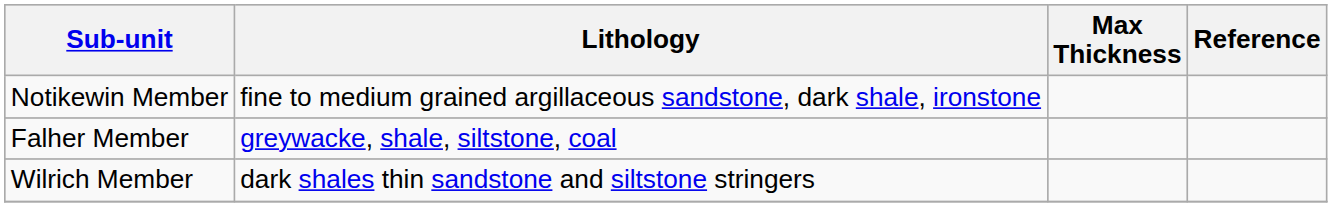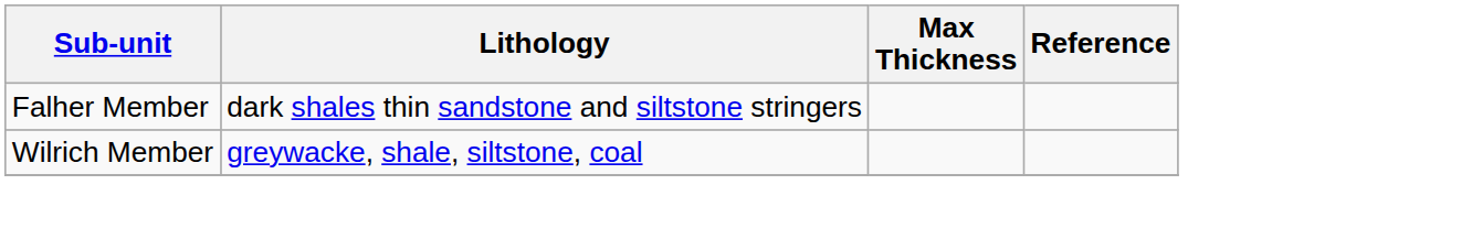 <table class="wikitable">
 <tr>
 <th><a href='#'>Sub-unit</a></th>
 <th>Lithology</th>
 <th>Max<br>Thickness</th>
 <th>Reference</th>
 </tr>
 <tr>
-<td>Notikewin Member</td>
-<td>fine to medium grained argillaceous <a href='#'>sandstone</a>, dark <a href='#'>shale</a>, <a href='#'>ironstone</a></td>
-<td></td>
-<td></td>
-</tr>
-<tr>
 <td>Falher Member</td>
-<td><a href='#'>greywacke</a>, <a href='#'>shale</a>, <a href='#'>siltstone</a>, <a href='#'>coal</a></td>
+<td>dark <a href='#'>shales</a> thin <a href='#'>sandstone</a> and <a href='#'>siltstone</a> stringers</td>
 <td></td>
 <td></td>
 </tr>
 <tr>
 <td>Wilrich Member</td>
-<td>dark <a href='#'>shales</a> thin <a href='#'>sandstone</a> and <a href='#'>siltstone</a> stringers</td>
+<td><a href='#'>greywacke</a>, <a href='#'>shale</a>, <a href='#'>siltstone</a>, <a href='#'>coal</a></td>
 <td></td>
 <td></td>
 </tr>
 <tr>
 </tr>
 </table>
